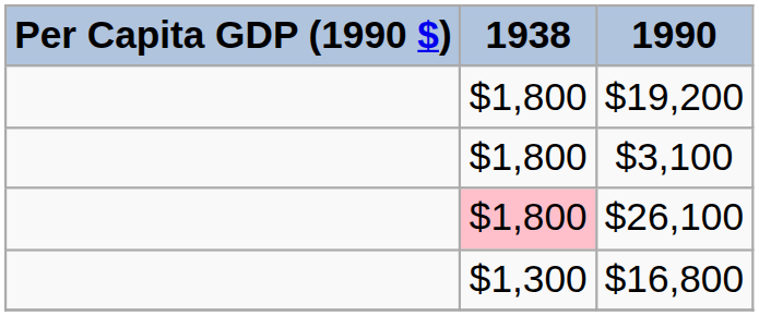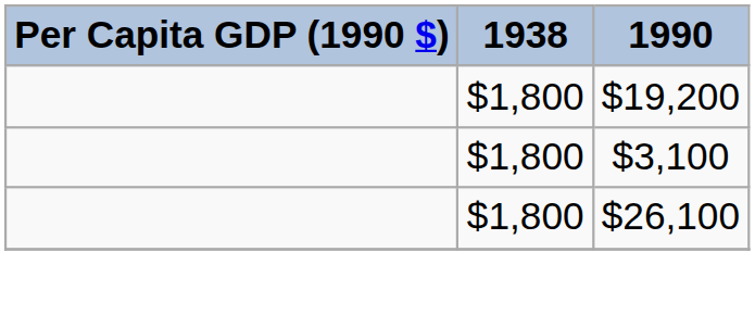 <table class="wikitable" style="text-align: left">
 <tr bgcolor="#cccccc">
 <th style="text-align: left;background:#B0C4DE">Per Capita GDP (1990 <a href='#'>$</a>)</th>
 <th style="background:#B0C4DE">1938</th>
 <th style="background:#B0C4DE">1990</th>
 </tr>
 <tr style="text-align:center;">
 <td align="left"></td>
 <td>$1,800</td>
 <td>$19,200</td>
 </tr>
 <tr style="text-align:center;">
 <td align="left"></td>
 <td><span>$1,800</span></td>
 <td><span>$3,100</span></td>
 </tr>
 <tr style="text-align:center;">
 <td align="left"></td>
-<td style="background: pink;">$1,800</td>
+<td>$1,800</td>
 <td>$26,100</td>
-</tr>
-<tr style="text-align:center;">
-<td align="left"></td>
-<td>$1,300</td>
-<td>$16,800</td>
 </tr>
 <tr style="text-align:center;">
 </tr>
 <tr>
 </tr>
 </table>
